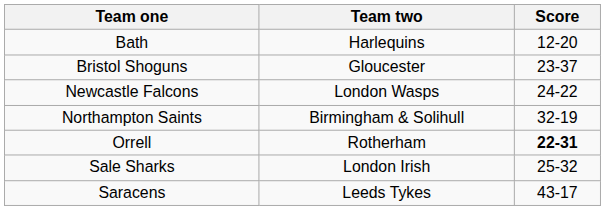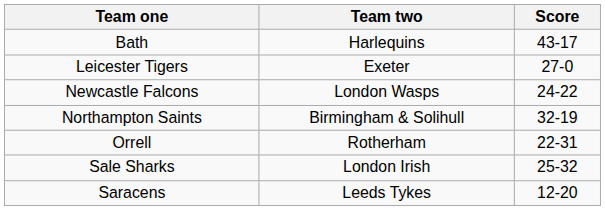 <table class="wikitable" style="text-align: center">
 <tr>
 <th width=250>Team one</th>
 <th width=250>Team two</th>
 <th width=80>Score</th>
 </tr>
 <tr>
 <td>Bath</td>
 <td>Harlequins</td>
-<td>12-20</td>
+<td>43-17</td>
 </tr>
 <tr>
-<td>Bristol Shoguns</td>
-<td>Gloucester</td>
-<td>23-37</td>
+<td>Leicester Tigers</td>
+<td>Exeter</td>
+<td>27-0</td>
 </tr>
 <tr>
 <td>Newcastle Falcons</td>
 <td>London Wasps</td>
 <td>24-22</td>
 </tr>
 <tr>
 <td>Northampton Saints</td>
 <td>Birmingham & Solihull</td>
 <td>32-19</td>
 </tr>
 <tr>
 <td>Orrell</td>
 <td>Rotherham</td>
-<td><strong>22-31</strong></td>
+<td>22-31</td>
 </tr>
 <tr>
 <td>Sale Sharks</td>
 <td>London Irish</td>
 <td>25-32</td>
 </tr>
 <tr>
 <td>Saracens</td>
 <td>Leeds Tykes</td>
-<td>43-17</td>
+<td>12-20</td>
 </tr>
 </table>
